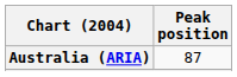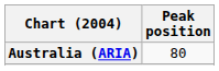 <table class="wikitable sortable plainrowheaders" style="text-align:center">
 <tr>
 <th scope="col">Chart (2004)</th>
 <th scope="col">Peak<br>position</th>
 </tr>
 <tr>
 <th scope="row">Australia (<a href='#'>ARIA</a>)</th>
-<td>87</td>
+<td>80</td>
 </tr>
 <tr>
 </tr>
 <tr>
 </tr>
 </table>
